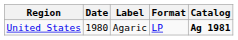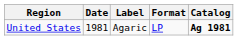 <table class="wikitable">
 <tr>
 <th>Region</th>
 <th>Date</th>
 <th>Label</th>
 <th>Format</th>
 <th>Catalog</th>
 </tr>
 <tr>
 <td><a href='#'>United States</a></td>
-<td>1980</td>
+<td>1981</td>
 <td>Agaric</td>
 <td><a href='#'>LP</a></td>
 <td><strong>Ag 1981</strong></td>
 </tr>
 </table>
